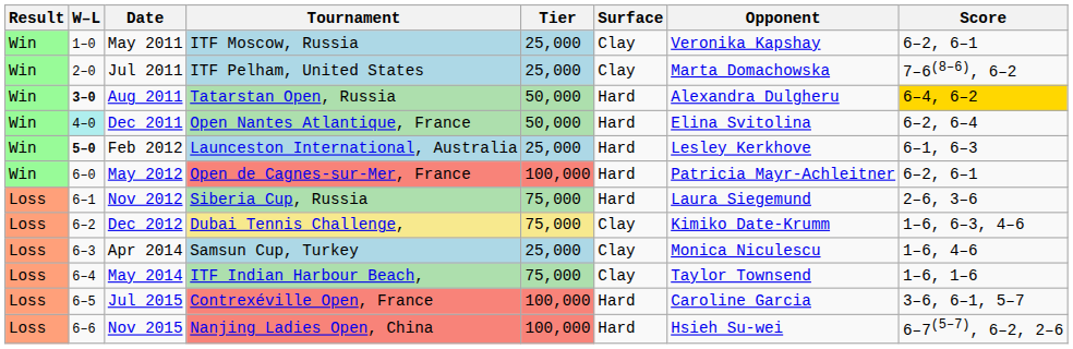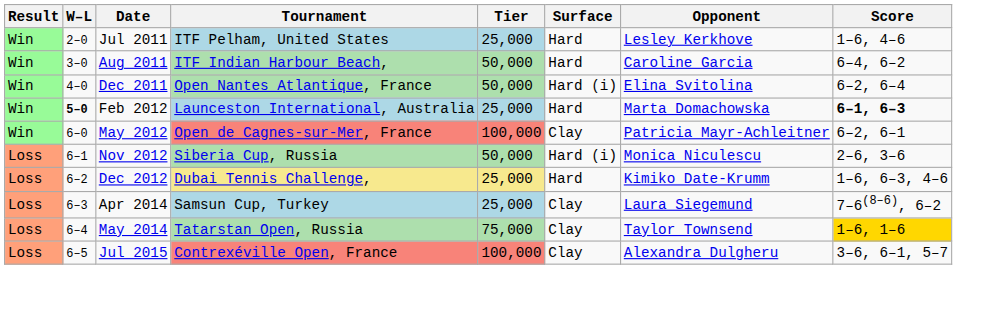 <table class="sortable wikitable nowrap">
 <tr>
 <th>Result</th>
 <th class="unsortable">W–L</th>
 <th>Date</th>
 <th>Tournament</th>
 <th>Tier</th>
 <th>Surface</th>
 <th>Opponent</th>
 <th class="unsortable">Score</th>
 </tr>
 <tr>
 <td bgcolor="98FB98">Win</td>
-<td><small>1–0</small></td>
-<td>May 2011</td>
-<td style="background:lightblue;">ITF Moscow, Russia</td>
-<td style="background:lightblue;">25,000</td>
-<td>Clay</td>
-<td> <a href='#'>Veronika Kapshay</a></td>
-<td>6–2, 6–1</td>
-</tr>
-<tr>
-<td bgcolor="98FB98">Win</td>
 <td><small>2–0</small></td>
 <td>Jul 2011</td>
 <td style="background:lightblue;">ITF Pelham, United States</td>
 <td style="background:lightblue;">25,000</td>
-<td>Clay</td>
-<td> <a href='#'>Marta Domachowska</a></td>
-<td>7–6<sup>(8–6)</sup>, 6–2</td>
+<td>Hard</td>
+<td> <a href='#'>Lesley Kerkhove</a></td>
+<td>1–6, 4–6</td>
 </tr>
 <tr>
 <td bgcolor="#98FB98">Win</td>
-<td><strong><small>3–0</small></strong></td>
+<td><small>3–0</small></td>
 <td><a href='#'>Aug 2011</a></td>
-<td style="background:#addfad;"><a href='#'>Tatarstan Open</a>, Russia</td>
+<td style="background:#addfad;"><a href='#'>ITF Indian Harbour Beach</a>, </td>
 <td style="background:#addfad;">50,000</td>
 <td>Hard</td>
-<td> <a href='#'>Alexandra Dulgheru</a></td>
-<td style="background: gold;">6–4, 6–2</td>
+<td> <a href='#'>Caroline Garcia</a></td>
+<td>6–4, 6–2</td>
 </tr>
 <tr>
 <td bgcolor="#98FB98">Win</td>
-<td style="background: paleturquoise;"><small>4–0</small></td>
+<td><small>4–0</small></td>
 <td><a href='#'>Dec 2011</a></td>
 <td style="background:#addfad;"><a href='#'>Open Nantes Atlantique</a>, France</td>
 <td style="background:#addfad;">50,000</td>
-<td>Hard</td>
+<td>Hard (i)</td>
 <td> <a href='#'>Elina Svitolina</a></td>
 <td>6–2, 6–4</td>
 </tr>
 <tr>
 <td bgcolor="#98FB98">Win</td>
 <td><strong><small>5–0</small></strong></td>
 <td>Feb 2012</td>
 <td style="background:lightblue;"><a href='#'>Launceston International</a>, Australia</td>
 <td style="background:lightblue;">25,000</td>
 <td>Hard</td>
-<td> <a href='#'>Lesley Kerkhove</a></td>
-<td>6–1, 6–3</td>
+<td> <a href='#'>Marta Domachowska</a></td>
+<td><strong>6–1, 6–3</strong></td>
 </tr>
 <tr>
 <td bgcolor="#98FB98">Win</td>
 <td><small>6–0</small></td>
 <td><a href='#'>May 2012</a></td>
 <td style="background:#f88379;"><a href='#'>Open de Cagnes-sur-Mer</a>, France</td>
 <td style="background:#f88379;">100,000</td>
-<td>Hard</td>
+<td>Clay</td>
 <td> <a href='#'>Patricia Mayr-Achleitner</a></td>
 <td>6–2, 6–1</td>
 </tr>
 <tr>
 <td bgcolor="FFA07A">Loss</td>
 <td><small>6–1</small></td>
 <td><a href='#'>Nov 2012</a></td>
 <td style="background:#addfad;"><a href='#'>Siberia Cup</a>, Russia</td>
-<td style="background:#addfad;">75,000</td>
-<td>Hard</td>
-<td> <a href='#'>Laura Siegemund</a></td>
+<td style="background:#addfad;">50,000</td>
+<td>Hard (i)</td>
+<td> <a href='#'>Monica Niculescu</a></td>
 <td>2–6, 3–6</td>
 </tr>
 <tr>
 <td bgcolor="FFA07A">Loss</td>
 <td><small>6–2</small></td>
 <td><a href='#'>Dec 2012</a></td>
 <td style="background:#f7e98e;"><a href='#'>Dubai Tennis Challenge</a>, </td>
-<td style="background:#f7e98e;">75,000</td>
-<td>Clay</td>
+<td style="background:#f7e98e;">25,000</td>
+<td>Hard</td>
 <td> <a href='#'>Kimiko Date-Krumm</a></td>
 <td>1–6, 6–3, 4–6</td>
 </tr>
 <tr>
 <td bgcolor="FFA07A">Loss</td>
 <td><small>6–3</small></td>
 <td>Apr 2014</td>
 <td style="background:lightblue;">Samsun Cup, Turkey</td>
 <td style="background:lightblue;">25,000</td>
 <td>Clay</td>
-<td> <a href='#'>Monica Niculescu</a></td>
-<td>1–6, 4–6</td>
+<td> <a href='#'>Laura Siegemund</a></td>
+<td>7–6<sup>(8–6)</sup>, 6–2</td>
 </tr>
 <tr>
 <td bgcolor="FFA07A">Loss</td>
 <td><small>6–4</small></td>
 <td><a href='#'>May 2014</a></td>
-<td style="background:#addfad;"><a href='#'>ITF Indian Harbour Beach</a>, </td>
+<td style="background:#addfad;"><a href='#'>Tatarstan Open</a>, Russia</td>
 <td style="background:#addfad;">75,000</td>
 <td>Clay</td>
 <td> <a href='#'>Taylor Townsend</a></td>
-<td>1–6, 1–6</td>
+<td style="background: gold;">1–6, 1–6</td>
 </tr>
 <tr>
 <td bgcolor="FFA07A">Loss</td>
 <td><small>6–5</small></td>
 <td><a href='#'>Jul 2015</a></td>
 <td style="background:#f88379;"><a href='#'>Contrexéville Open</a>, France</td>
 <td style="background:#f88379;">100,000</td>
-<td>Hard</td>
-<td> <a href='#'>Caroline Garcia</a></td>
+<td>Clay</td>
+<td> <a href='#'>Alexandra Dulgheru</a></td>
 <td>3–6, 6–1, 5–7</td>
 </tr>
-<tr>
-<td bgcolor="FFA07A">Loss</td>
-<td><small>6–6</small></td>
-<td><a href='#'>Nov 2015</a></td>
-<td style="background:#f88379;"><a href='#'>Nanjing Ladies Open</a>, China</td>
-<td style="background:#f88379;">100,000</td>
-<td>Hard</td>
-<td> <a href='#'>Hsieh Su-wei</a></td>
-<td>6–7<sup>(5–7)</sup>, 6–2, 2–6</td>
-</tr>
 </table>
